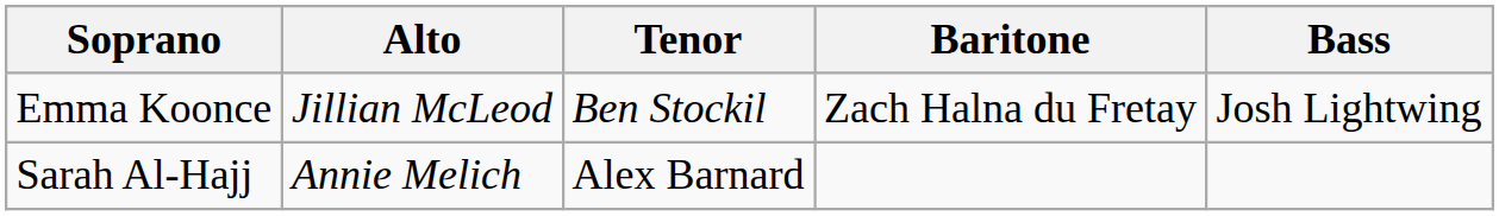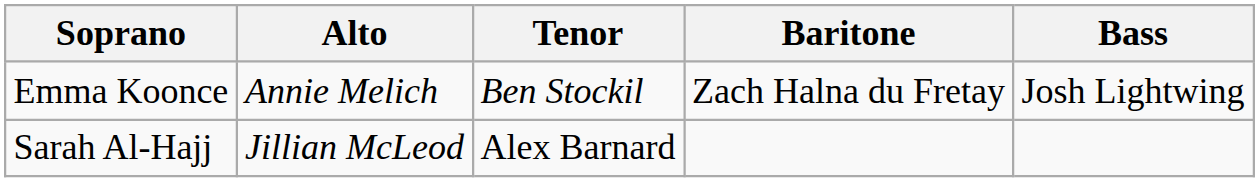 <table class="wikitable">
 <tr>
 <th>Soprano</th>
 <th>Alto</th>
 <th>Tenor</th>
 <th>Baritone</th>
 <th>Bass</th>
 </tr>
 <tr>
 <td>Emma Koonce</td>
-<td><em>Jillian McLeod</em></td>
+<td><em>Annie Melich</em></td>
 <td><em>Ben Stockil</em></td>
 <td>Zach Halna du Fretay</td>
 <td>Josh Lightwing</td>
 </tr>
 <tr>
 <td>Sarah Al-Hajj</td>
-<td><em>Annie Melich</em></td>
+<td><em>Jillian McLeod</em></td>
 <td>Alex Barnard</td>
 <td></td>
 <td></td>
 </tr>
 </table>
